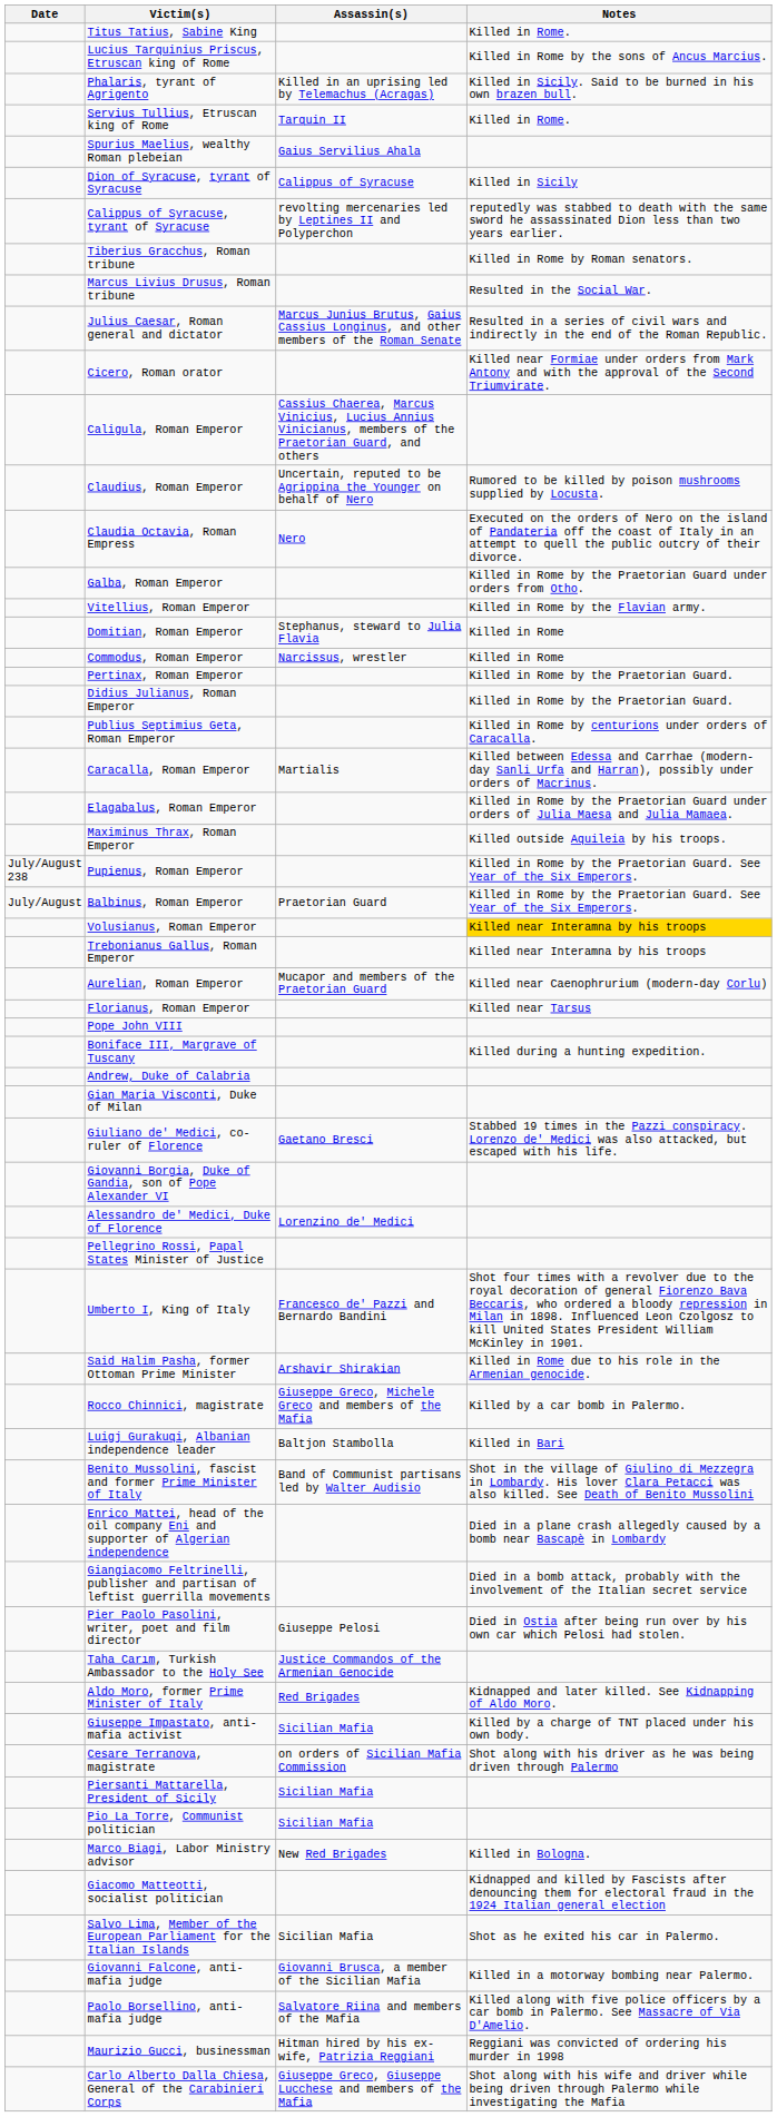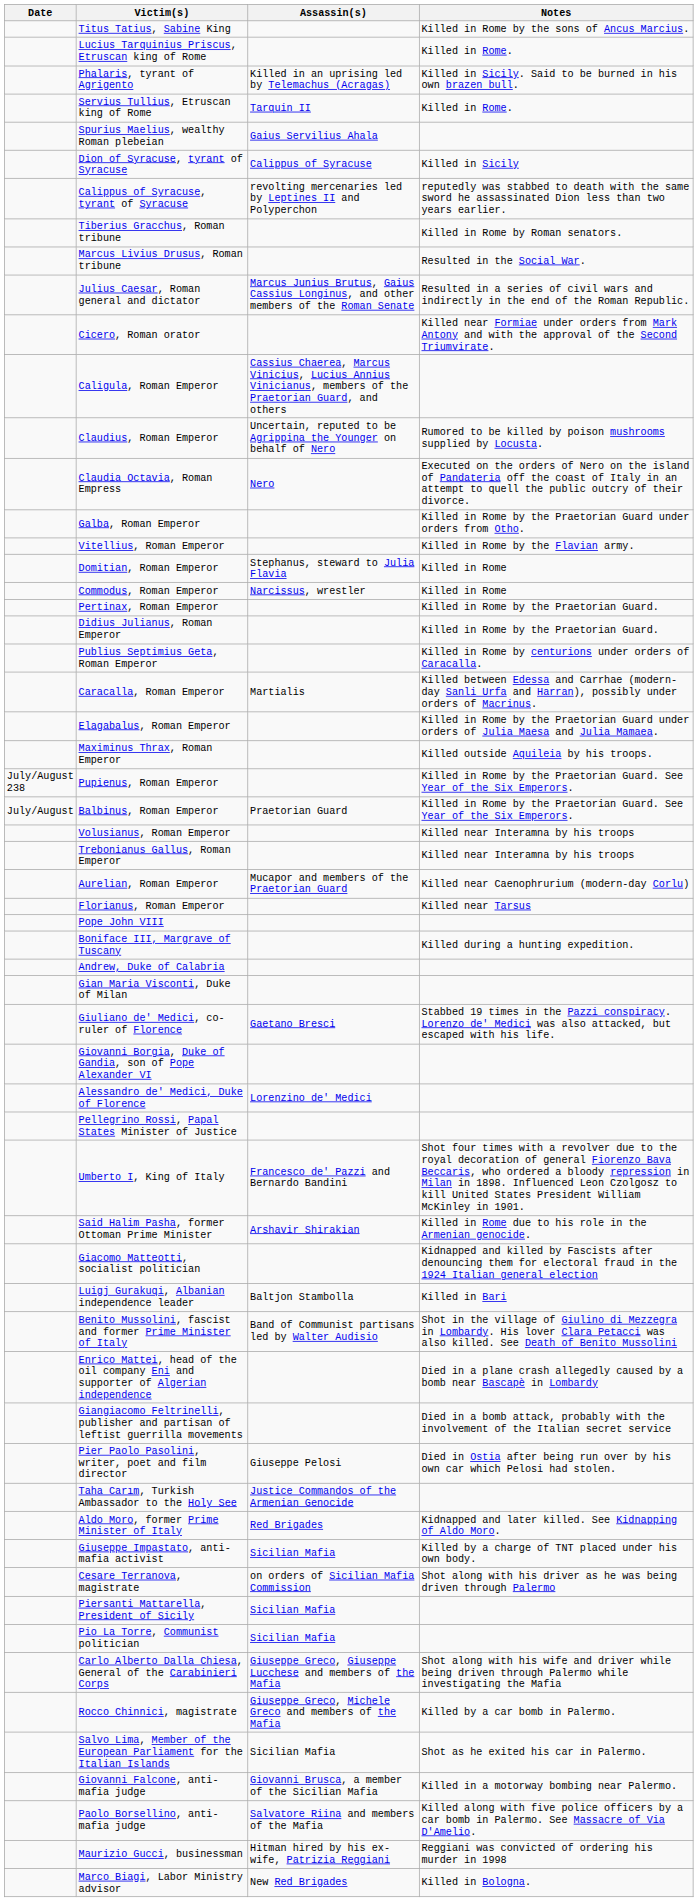 <table class="wikitable sortable" style="width:100%">
 <tr>
 <th style="width:10%">Date</th>
 <th style="width:25%">Victim(s)</th>
 <th style="width:25%">Assassin(s)</th>
 <th style="width:40%">Notes</th>
 </tr>
 <tr>
 <td></td>
 <td><a href='#'>Titus Tatius</a>, <a href='#'>Sabine</a> King</td>
 <td></td>
-<td>Killed in <a href='#'>Rome</a>.</td>
+<td>Killed in Rome by the sons of <a href='#'>Ancus Marcius</a>.</td>
 </tr>
 <tr>
 <td></td>
 <td><a href='#'>Lucius Tarquinius Priscus</a>, <a href='#'>Etruscan</a> king of Rome</td>
 <td></td>
-<td>Killed in Rome by the sons of <a href='#'>Ancus Marcius</a>.</td>
+<td>Killed in <a href='#'>Rome</a>.</td>
 </tr>
 <tr>
 <td></td>
 <td><a href='#'>Phalaris</a>, tyrant of <a href='#'>Agrigento</a></td>
 <td>Killed in an uprising led by <a href='#'>Telemachus (Acragas)</a></td>
 <td>Killed in <a href='#'>Sicily</a>. Said to be burned in his own <a href='#'>brazen bull</a>.</td>
 </tr>
 <tr>
 <td></td>
 <td><a href='#'>Servius Tullius</a>, Etruscan king of Rome</td>
 <td><a href='#'>Tarquin II</a></td>
 <td>Killed in <a href='#'>Rome</a>.</td>
 </tr>
 <tr>
 <td></td>
 <td><a href='#'>Spurius Maelius</a>, wealthy Roman plebeian</td>
 <td><a href='#'>Gaius Servilius Ahala</a></td>
 <td></td>
 </tr>
 <tr>
 <td></td>
 <td><a href='#'>Dion of Syracuse</a>, <a href='#'>tyrant</a> of <a href='#'>Syracuse</a></td>
 <td><a href='#'>Calippus of Syracuse</a></td>
 <td>Killed in <a href='#'>Sicily</a></td>
 </tr>
 <tr>
 <td></td>
 <td><a href='#'>Calippus of Syracuse</a>, <a href='#'>tyrant</a> of <a href='#'>Syracuse</a></td>
 <td>revolting mercenaries led by <a href='#'>Leptines II</a> and Polyperchon</td>
 <td>reputedly was stabbed to death with the same sword he assassinated Dion less than two years earlier.</td>
 </tr>
 <tr>
 <td></td>
 <td><a href='#'>Tiberius Gracchus</a>, Roman tribune</td>
 <td></td>
 <td>Killed in Rome by Roman senators.</td>
 </tr>
 <tr>
 <td></td>
 <td><a href='#'>Marcus Livius Drusus</a>, Roman tribune</td>
 <td></td>
 <td>Resulted in the <a href='#'>Social War</a>.</td>
 </tr>
 <tr>
 <td></td>
 <td><a href='#'>Julius Caesar</a>, Roman general and dictator</td>
 <td><a href='#'>Marcus Junius Brutus</a>, <a href='#'>Gaius Cassius Longinus</a>, and other members of the <a href='#'>Roman Senate</a></td>
 <td>Resulted in a series of civil wars and indirectly in the end of the Roman Republic.</td>
 </tr>
 <tr>
 <td></td>
 <td><a href='#'>Cicero</a>, Roman orator</td>
 <td></td>
 <td>Killed near <a href='#'>Formiae</a> under orders from <a href='#'>Mark Antony</a> and with the approval of the <a href='#'>Second Triumvirate</a>.</td>
 </tr>
 <tr>
 <td></td>
 <td><a href='#'>Caligula</a>, Roman Emperor</td>
 <td><a href='#'>Cassius Chaerea</a>, <a href='#'>Marcus Vinicius</a>, <a href='#'>Lucius Annius Vinicianus</a>, members of the <a href='#'>Praetorian Guard</a>, and others</td>
 <td></td>
 </tr>
 <tr>
 <td></td>
 <td><a href='#'>Claudius</a>, Roman Emperor</td>
 <td>Uncertain, reputed to be <a href='#'>Agrippina the Younger</a> on behalf of <a href='#'>Nero</a></td>
 <td>Rumored to be killed by poison <a href='#'>mushrooms</a> supplied by <a href='#'>Locusta</a>.</td>
 </tr>
 <tr>
 <td></td>
 <td><a href='#'>Claudia Octavia</a>, Roman Empress</td>
 <td><a href='#'>Nero</a></td>
 <td>Executed on the orders of Nero on the island of <a href='#'>Pandateria</a> off the coast of Italy in an attempt to quell the public outcry of their divorce.</td>
 </tr>
 <tr>
 <td></td>
 <td><a href='#'>Galba</a>, Roman Emperor</td>
 <td></td>
 <td>Killed in Rome by the Praetorian Guard under orders from <a href='#'>Otho</a>.</td>
 </tr>
 <tr>
 <td></td>
 <td><a href='#'>Vitellius</a>, Roman Emperor</td>
 <td></td>
 <td>Killed in Rome by the <a href='#'>Flavian</a> army.</td>
 </tr>
 <tr>
 <td></td>
 <td><a href='#'>Domitian</a>, Roman Emperor</td>
 <td>Stephanus, steward to <a href='#'>Julia Flavia</a></td>
 <td>Killed in Rome</td>
 </tr>
 <tr>
 <td></td>
 <td><a href='#'>Commodus</a>, Roman Emperor</td>
 <td><a href='#'>Narcissus</a>, wrestler</td>
 <td>Killed in Rome</td>
 </tr>
 <tr>
 <td></td>
 <td><a href='#'>Pertinax</a>, Roman Emperor</td>
 <td></td>
 <td>Killed in Rome by the Praetorian Guard.</td>
 </tr>
 <tr>
 <td></td>
 <td><a href='#'>Didius Julianus</a>, Roman Emperor</td>
 <td></td>
 <td>Killed in Rome by the Praetorian Guard.</td>
 </tr>
 <tr>
 <td></td>
 <td><a href='#'>Publius Septimius Geta</a>, Roman Emperor</td>
 <td></td>
 <td>Killed in Rome by <a href='#'>centurions</a> under orders of <a href='#'>Caracalla</a>.</td>
 </tr>
 <tr>
 <td></td>
 <td><a href='#'>Caracalla</a>, Roman Emperor</td>
 <td>Martialis</td>
 <td>Killed between <a href='#'>Edessa</a> and Carrhae (modern-day <a href='#'>Sanli Urfa</a> and <a href='#'>Harran</a>), possibly under orders of <a href='#'>Macrinus</a>.</td>
 </tr>
 <tr>
 <td></td>
 <td><a href='#'>Elagabalus</a>, Roman Emperor</td>
 <td></td>
 <td>Killed in Rome by the Praetorian Guard under orders of <a href='#'>Julia Maesa</a> and <a href='#'>Julia Mamaea</a>.</td>
 </tr>
 <tr>
 <td></td>
 <td><a href='#'>Maximinus Thrax</a>, Roman Emperor</td>
 <td></td>
 <td>Killed outside <a href='#'>Aquileia</a> by his troops.</td>
 </tr>
 <tr>
 <td>July/August 238</td>
 <td><a href='#'>Pupienus</a>, Roman Emperor</td>
 <td></td>
 <td>Killed in Rome by the Praetorian Guard. See <a href='#'>Year of the Six Emperors</a>.</td>
 </tr>
 <tr>
 <td>July/August<br></td>
 <td><a href='#'>Balbinus</a>, Roman Emperor</td>
 <td>Praetorian Guard</td>
 <td>Killed in Rome by the Praetorian Guard. See <a href='#'>Year of the Six Emperors</a>.</td>
 </tr>
 <tr>
 <td></td>
 <td><a href='#'>Volusianus</a>, Roman Emperor</td>
 <td></td>
-<td style="background: gold;">Killed near Interamna by his troops</td>
+<td>Killed near Interamna by his troops</td>
 </tr>
 <tr>
 <td></td>
 <td><a href='#'>Trebonianus Gallus</a>, Roman Emperor</td>
 <td></td>
 <td>Killed near Interamna by his troops</td>
 </tr>
 <tr>
 <td></td>
 <td><a href='#'>Aurelian</a>, Roman Emperor</td>
 <td>Mucapor and members of the <a href='#'>Praetorian Guard</a></td>
 <td>Killed near Caenophrurium (modern-day <a href='#'>Corlu</a>)</td>
 </tr>
 <tr>
 <td></td>
 <td><a href='#'>Florianus</a>, Roman Emperor</td>
 <td></td>
 <td>Killed near <a href='#'>Tarsus</a></td>
 </tr>
 <tr>
 <td></td>
 <td><a href='#'>Pope John VIII</a></td>
 <td></td>
 <td></td>
 </tr>
 <tr>
 <td></td>
 <td><a href='#'>Boniface III, Margrave of Tuscany</a></td>
 <td></td>
 <td>Killed during a hunting expedition.</td>
 </tr>
 <tr>
 <td></td>
 <td><a href='#'>Andrew, Duke of Calabria</a></td>
 <td></td>
 <td></td>
 </tr>
 <tr>
 <td></td>
 <td><a href='#'>Gian Maria Visconti</a>, Duke of Milan</td>
 <td></td>
 <td></td>
 </tr>
 <tr>
 <td></td>
 <td><a href='#'>Giuliano de' Medici</a>, co-ruler of <a href='#'>Florence</a></td>
 <td><a href='#'>Gaetano Bresci</a></td>
 <td>Stabbed 19 times in the <a href='#'>Pazzi conspiracy</a>. <a href='#'>Lorenzo de' Medici</a> was also attacked, but escaped with his life.</td>
 </tr>
 <tr>
 <td></td>
 <td><a href='#'>Giovanni Borgia</a>, <a href='#'>Duke of Gandia</a>, son of <a href='#'>Pope Alexander VI</a></td>
 <td></td>
 <td></td>
 </tr>
 <tr>
 <td></td>
 <td><a href='#'>Alessandro de' Medici, Duke of Florence</a></td>
 <td><a href='#'>Lorenzino de' Medici</a></td>
 <td></td>
 </tr>
 <tr>
 <td></td>
 <td><a href='#'>Pellegrino Rossi</a>, <a href='#'>Papal States</a> Minister of Justice</td>
 <td></td>
 <td></td>
 </tr>
 <tr>
 <td></td>
 <td><a href='#'>Umberto I</a>, King of Italy</td>
 <td><a href='#'>Francesco de' Pazzi</a> and Bernardo Bandini</td>
 <td>Shot four times with a revolver due to the royal decoration of general <a href='#'>Fiorenzo Bava Beccaris</a>, who ordered a bloody <a href='#'>repression</a> in <a href='#'>Milan</a> in 1898. Influenced Leon Czolgosz to kill United States President William McKinley in 1901.</td>
 </tr>
 <tr>
 <td></td>
 <td><a href='#'>Said Halim Pasha</a>, former Ottoman Prime Minister</td>
 <td><a href='#'>Arshavir Shirakian</a></td>
 <td>Killed in <a href='#'>Rome</a> due to his role in the <a href='#'>Armenian genocide</a>.</td>
 </tr>
 <tr>
 <td></td>
-<td><a href='#'>Rocco Chinnici</a>, magistrate</td>
-<td><a href='#'>Giuseppe Greco</a>, <a href='#'>Michele Greco</a> and members of <a href='#'>the Mafia</a></td>
-<td>Killed by a car bomb in Palermo.</td>
+<td><a href='#'>Giacomo Matteotti</a>, socialist politician</td>
+<td></td>
+<td>Kidnapped and killed by Fascists after denouncing them for electoral fraud in the <a href='#'>1924 Italian general election</a></td>
 </tr>
 <tr>
 <td></td>
 <td><a href='#'>Luigj Gurakuqi</a>, <a href='#'>Albanian</a> independence leader</td>
 <td>Baltjon Stambolla</td>
 <td>Killed in <a href='#'>Bari</a></td>
 </tr>
 <tr>
 <td></td>
 <td><a href='#'>Benito Mussolini</a>, fascist and former <a href='#'>Prime Minister of Italy</a></td>
 <td>Band of Communist partisans led by <a href='#'>Walter Audisio</a></td>
 <td>Shot in the village of <a href='#'>Giulino di Mezzegra</a> in <a href='#'>Lombardy</a>. His lover <a href='#'>Clara Petacci</a> was also killed. See <a href='#'>Death of Benito Mussolini</a></td>
 </tr>
 <tr>
 <td></td>
 <td><a href='#'>Enrico Mattei</a>, head of the oil company <a href='#'>Eni</a> and supporter of <a href='#'>Algerian independence</a></td>
 <td></td>
 <td>Died in a plane crash allegedly caused by a bomb near <a href='#'>Bascapè</a> in <a href='#'>Lombardy</a></td>
 </tr>
 <tr>
 <td></td>
 <td><a href='#'>Giangiacomo Feltrinelli</a>, publisher and partisan of leftist guerrilla movements</td>
 <td></td>
 <td>Died in a bomb attack, probably with the involvement of the Italian secret service</td>
 </tr>
 <tr>
 <td></td>
 <td><a href='#'>Pier Paolo Pasolini</a>, writer, poet and film director</td>
 <td>Giuseppe Pelosi</td>
 <td>Died in <a href='#'>Ostia</a> after being run over by his own car which Pelosi had stolen.</td>
 </tr>
 <tr>
 <td></td>
 <td><a href='#'>Taha Carım</a>, Turkish Ambassador to the <a href='#'>Holy See</a></td>
 <td><a href='#'>Justice Commandos of the Armenian Genocide</a></td>
 <td></td>
 </tr>
 <tr>
 <td></td>
 <td><a href='#'>Aldo Moro</a>, former <a href='#'>Prime Minister of Italy</a></td>
 <td><a href='#'>Red Brigades</a></td>
 <td>Kidnapped and later killed. See <a href='#'>Kidnapping of Aldo Moro</a>.</td>
 </tr>
 <tr>
 <td></td>
 <td><a href='#'>Giuseppe Impastato</a>, anti-mafia activist</td>
 <td><a href='#'>Sicilian Mafia</a></td>
 <td>Killed by a charge of TNT placed under his own body.</td>
 </tr>
 <tr>
 <td></td>
 <td><a href='#'>Cesare Terranova</a>, magistrate</td>
 <td>on orders of <a href='#'>Sicilian Mafia Commission</a></td>
 <td>Shot along with his driver as he was being driven through <a href='#'>Palermo</a></td>
 </tr>
 <tr>
 <td></td>
 <td><a href='#'>Piersanti Mattarella</a>, <a href='#'>President of Sicily</a></td>
 <td><a href='#'>Sicilian Mafia</a></td>
 <td></td>
 </tr>
 <tr>
 <td></td>
 <td><a href='#'>Pio La Torre</a>, <a href='#'>Communist</a> politician</td>
 <td><a href='#'>Sicilian Mafia</a></td>
 <td></td>
 </tr>
 <tr>
 <td></td>
-<td><a href='#'>Marco Biagi</a>, Labor Ministry advisor</td>
-<td>New <a href='#'>Red Brigades</a></td>
-<td>Killed in <a href='#'>Bologna</a>.</td>
+<td><a href='#'>Carlo Alberto Dalla Chiesa</a>, General of the <a href='#'>Carabinieri Corps</a></td>
+<td><a href='#'>Giuseppe Greco</a>, <a href='#'>Giuseppe Lucchese</a> and members of <a href='#'>the Mafia</a></td>
+<td>Shot along with his wife and driver while being driven through Palermo while investigating the Mafia</td>
 </tr>
 <tr>
 <td></td>
-<td><a href='#'>Giacomo Matteotti</a>, socialist politician</td>
-<td></td>
-<td>Kidnapped and killed by Fascists after denouncing them for electoral fraud in the <a href='#'>1924 Italian general election</a></td>
+<td><a href='#'>Rocco Chinnici</a>, magistrate</td>
+<td><a href='#'>Giuseppe Greco</a>, <a href='#'>Michele Greco</a> and members of <a href='#'>the Mafia</a></td>
+<td>Killed by a car bomb in Palermo.</td>
 </tr>
 <tr>
 <td></td>
 <td><a href='#'>Salvo Lima</a>, <a href='#'>Member of the European Parliament</a> for the <a href='#'>Italian Islands</a></td>
 <td>Sicilian Mafia</td>
 <td>Shot as he exited his car in Palermo.</td>
 </tr>
 <tr>
 <td></td>
 <td><a href='#'>Giovanni Falcone</a>, anti-mafia judge</td>
 <td><a href='#'>Giovanni Brusca</a>, a member of the Sicilian Mafia</td>
 <td>Killed in a motorway bombing near Palermo.</td>
 </tr>
 <tr>
 <td></td>
 <td><a href='#'>Paolo Borsellino</a>, anti-mafia judge</td>
 <td><a href='#'>Salvatore Riina</a> and members of the Mafia</td>
 <td>Killed along with five police officers by a car bomb in Palermo. See <a href='#'>Massacre of Via D'Amelio</a>.</td>
 </tr>
 <tr>
 <td></td>
 <td><a href='#'>Maurizio Gucci</a>, businessman</td>
 <td>Hitman hired by his ex-wife, <a href='#'>Patrizia Reggiani</a></td>
 <td>Reggiani was convicted of ordering his murder in 1998</td>
 </tr>
 <tr>
 <td></td>
-<td><a href='#'>Carlo Alberto Dalla Chiesa</a>, General of the <a href='#'>Carabinieri Corps</a></td>
-<td><a href='#'>Giuseppe Greco</a>, <a href='#'>Giuseppe Lucchese</a> and members of <a href='#'>the Mafia</a></td>
-<td>Shot along with his wife and driver while being driven through Palermo while investigating the Mafia</td>
+<td><a href='#'>Marco Biagi</a>, Labor Ministry advisor</td>
+<td>New <a href='#'>Red Brigades</a></td>
+<td>Killed in <a href='#'>Bologna</a>.</td>
 </tr>
 </table>
